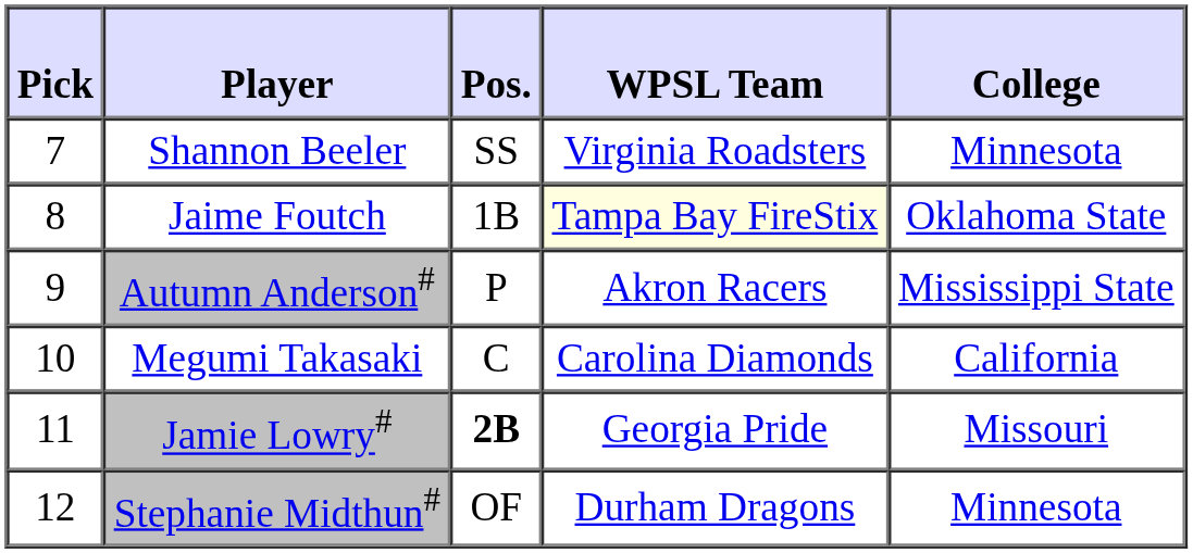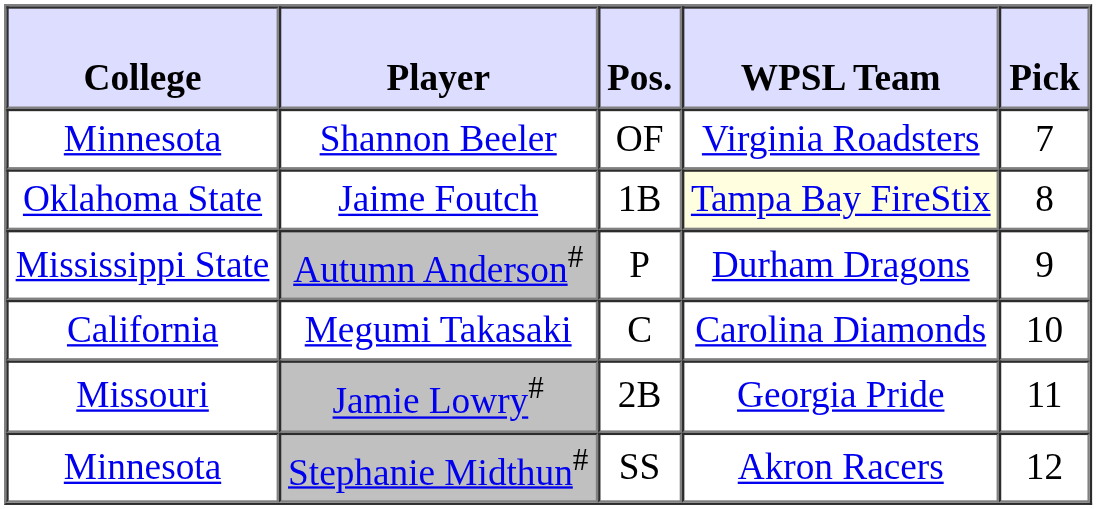 <table style="text-align: center" border="1" cellpadding="3" cellspacing="0">
 <tr>
-<th style="background:#ddf;"><br>Pick</th>
+<th style="background:#ddf;"><br>College</th>
 <th style="background:#ddf;"><br>Player</th>
 <th style="background:#ddf;"><br>Pos.</th>
 <th style="background:#ddf;"><br>WPSL Team</th>
-<th style="background:#ddf;"><br>College</th>
+<th style="background:#ddf;"><br>Pick</th>
 </tr>
 <tr>
+<td><a href='#'>Minnesota</a></td>
+<td><a href='#'>Shannon Beeler</a></td>
+<td>OF</td>
+<td><a href='#'>Virginia Roadsters</a></td>
 <td>7</td>
-<td><a href='#'>Shannon Beeler</a></td>
-<td>SS</td>
-<td><a href='#'>Virginia Roadsters</a></td>
-<td><a href='#'>Minnesota</a></td>
 </tr>
 <tr>
-<td>8</td>
+<td><a href='#'>Oklahoma State</a></td>
 <td><a href='#'>Jaime Foutch</a></td>
 <td>1B</td>
 <td style="background: lightyellow;"><a href='#'>Tampa Bay FireStix</a></td>
-<td><a href='#'>Oklahoma State</a></td>
+<td>8</td>
 </tr>
 <tr>
-<td>9</td>
+<td><a href='#'>Mississippi State</a></td>
 <td style="background:#C0C0C0;"><a href='#'>Autumn Anderson</a><sup>#</sup></td>
 <td>P</td>
-<td><a href='#'>Akron Racers</a></td>
-<td><a href='#'>Mississippi State</a></td>
+<td><a href='#'>Durham Dragons</a></td>
+<td>9</td>
 </tr>
 <tr>
-<td>10</td>
+<td><a href='#'>California</a></td>
 <td><a href='#'>Megumi Takasaki</a></td>
 <td>C</td>
 <td><a href='#'>Carolina Diamonds</a></td>
-<td><a href='#'>California</a></td>
+<td>10</td>
 </tr>
 <tr>
+<td><a href='#'>Missouri</a></td>
+<td style="background:#C0C0C0;"><a href='#'>Jamie Lowry</a><sup>#</sup></td>
+<td>2B</td>
+<td><a href='#'>Georgia Pride</a></td>
 <td>11</td>
-<td style="background:#C0C0C0;"><a href='#'>Jamie Lowry</a><sup>#</sup></td>
-<td><strong>2B</strong></td>
-<td><a href='#'>Georgia Pride</a></td>
-<td><a href='#'>Missouri</a></td>
 </tr>
 <tr>
+<td><a href='#'>Minnesota</a></td>
+<td style="background:#C0C0C0;"><a href='#'>Stephanie Midthun</a><sup>#</sup></td>
+<td>SS</td>
+<td><a href='#'>Akron Racers</a></td>
 <td>12</td>
-<td style="background:#C0C0C0;"><a href='#'>Stephanie Midthun</a><sup>#</sup></td>
-<td>OF</td>
-<td><a href='#'>Durham Dragons</a></td>
-<td><a href='#'>Minnesota</a></td>
 </tr>
 </table>
